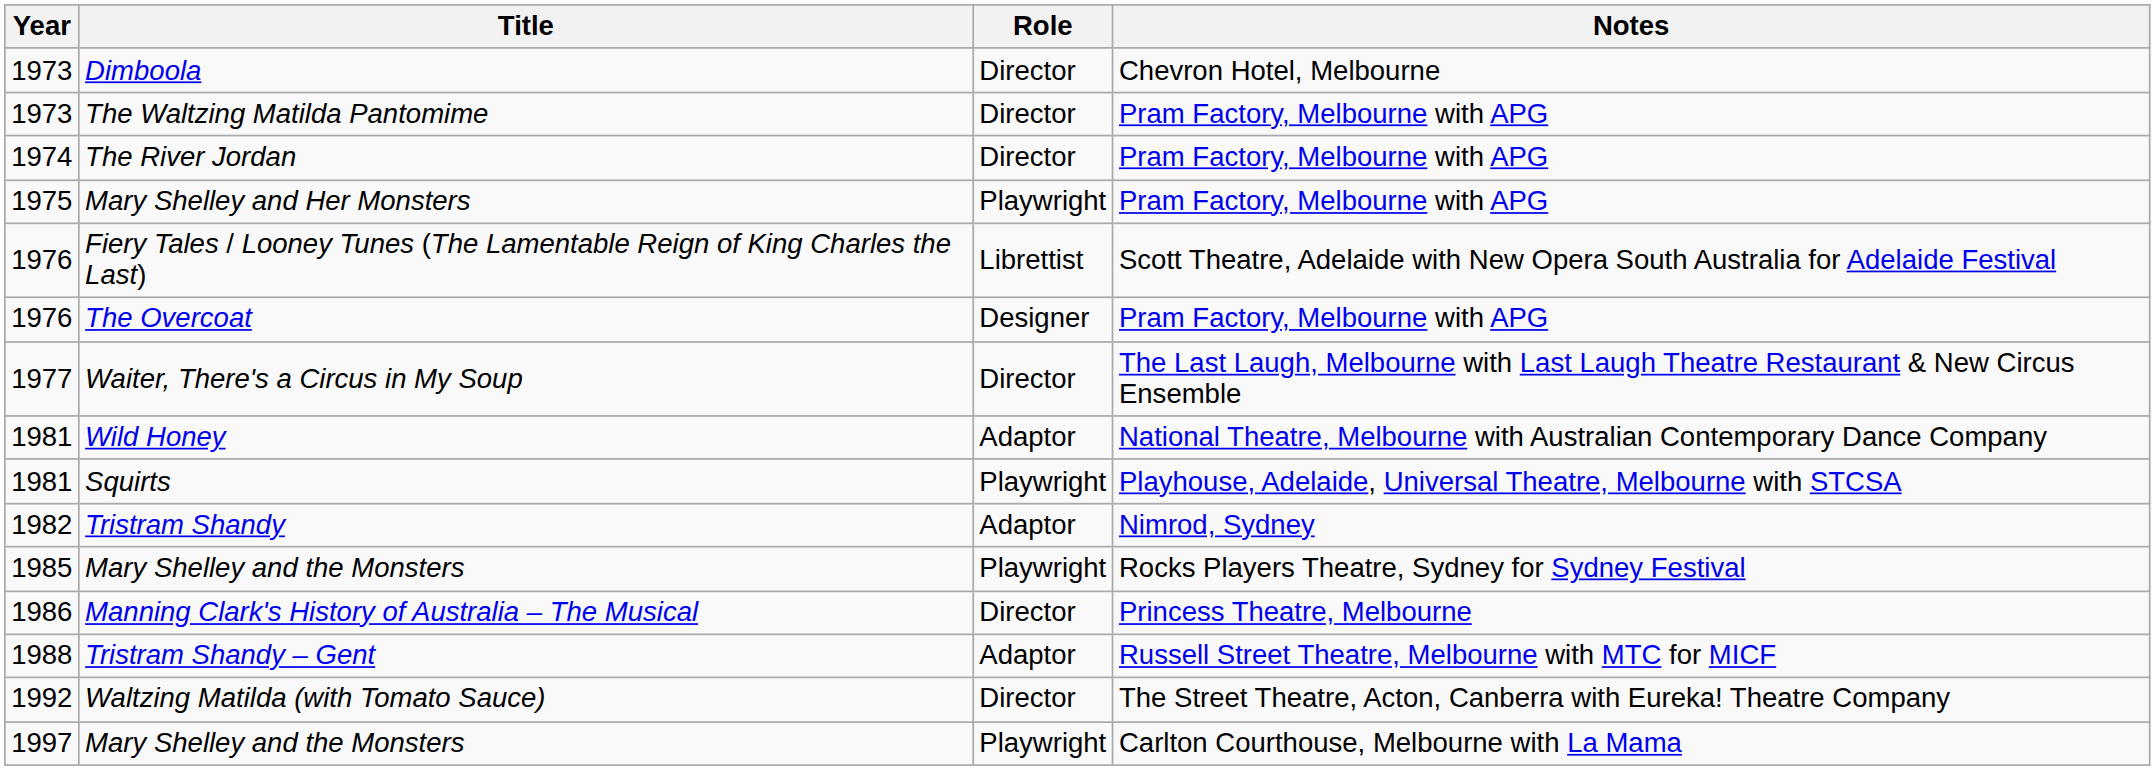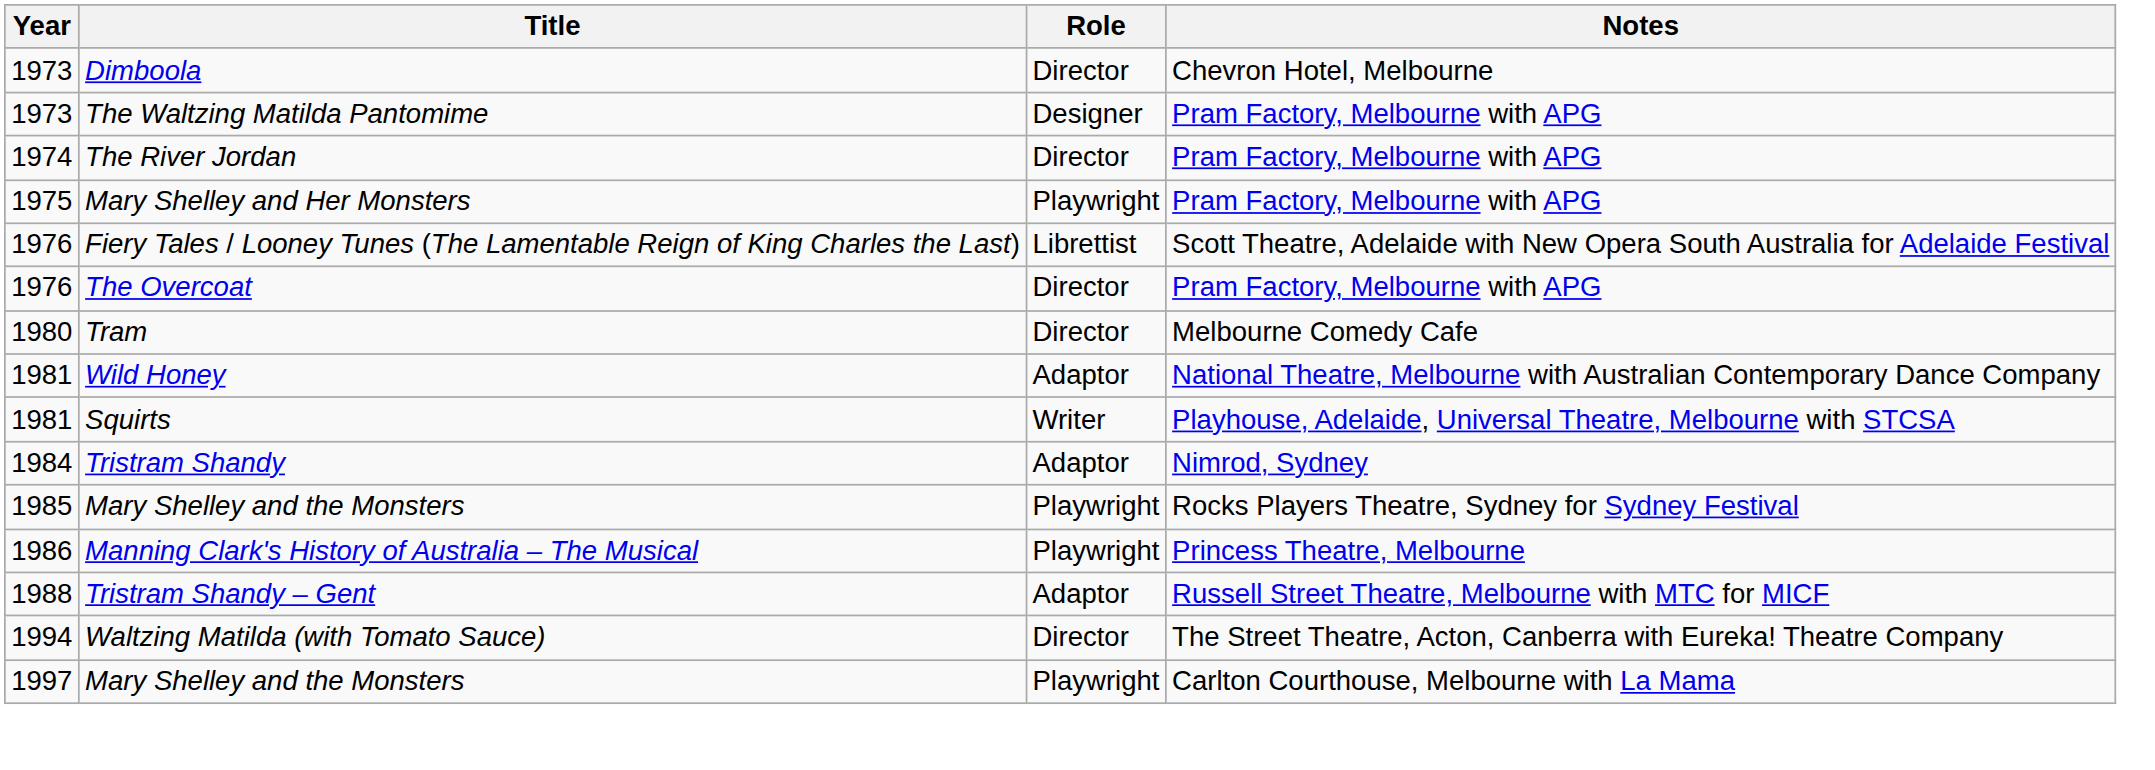 <table class=wikitable>
 <tr>
 <th>Year</th>
 <th>Title</th>
 <th>Role</th>
 <th>Notes</th>
 </tr>
 <tr>
 <td>1973</td>
 <td><em><a href='#'>Dimboola</a></em></td>
 <td>Director</td>
 <td>Chevron Hotel, Melbourne</td>
 </tr>
 <tr>
 <td>1973</td>
 <td><em>The Waltzing Matilda Pantomime</em></td>
-<td>Director</td>
+<td>Designer</td>
 <td><a href='#'>Pram Factory, Melbourne</a> with <a href='#'>APG</a></td>
 </tr>
 <tr>
 <td>1974</td>
 <td><em>The River Jordan</em></td>
 <td>Director</td>
 <td><a href='#'>Pram Factory, Melbourne</a> with <a href='#'>APG</a></td>
 </tr>
 <tr>
 <td>1975</td>
 <td><em>Mary Shelley and Her Monsters</em></td>
 <td>Playwright</td>
 <td><a href='#'>Pram Factory, Melbourne</a> with <a href='#'>APG</a></td>
 </tr>
 <tr>
 <td>1976</td>
 <td><em>Fiery Tales</em> / <em>Looney Tunes</em> (<em>The Lamentable Reign of King Charles the Last</em>)</td>
 <td>Librettist</td>
 <td>Scott Theatre, Adelaide with New Opera South Australia for <a href='#'>Adelaide Festival</a></td>
 </tr>
 <tr>
 <td>1976</td>
 <td><em><a href='#'>The Overcoat</a></em></td>
-<td>Designer</td>
+<td>Director</td>
 <td><a href='#'>Pram Factory, Melbourne</a> with <a href='#'>APG</a></td>
 </tr>
 <tr>
-<td>1977</td>
-<td><em>Waiter, There's a Circus in My Soup</em></td>
+<td>1980</td>
+<td><em>Tram</em></td>
 <td>Director</td>
-<td><a href='#'>The Last Laugh, Melbourne</a> with <a href='#'>Last Laugh Theatre Restaurant</a> & New Circus Ensemble</td>
+<td>Melbourne Comedy Cafe</td>
 </tr>
 <tr>
 <td>1981</td>
 <td><em><a href='#'>Wild Honey</a></em></td>
 <td>Adaptor</td>
 <td><a href='#'>National Theatre, Melbourne</a> with Australian Contemporary Dance Company</td>
 </tr>
 <tr>
 <td>1981</td>
 <td><em>Squirts</em></td>
-<td>Playwright</td>
+<td>Writer</td>
 <td><a href='#'>Playhouse, Adelaide</a>, <a href='#'>Universal Theatre, Melbourne</a> with <a href='#'>STCSA</a></td>
 </tr>
 <tr>
-<td>1982</td>
+<td>1984</td>
 <td><em><a href='#'>Tristram Shandy</a></em></td>
 <td>Adaptor</td>
 <td><a href='#'>Nimrod, Sydney</a></td>
 </tr>
 <tr>
 <td>1985</td>
 <td><em>Mary Shelley and the Monsters</em></td>
 <td>Playwright</td>
 <td>Rocks Players Theatre, Sydney for <a href='#'>Sydney Festival</a></td>
 </tr>
 <tr>
 <td>1986</td>
 <td><em><a href='#'>Manning Clark's History of Australia – The Musical</a></em></td>
-<td>Director</td>
+<td>Playwright</td>
 <td><a href='#'>Princess Theatre, Melbourne</a></td>
 </tr>
 <tr>
 <td>1988</td>
 <td><em><a href='#'>Tristram Shandy – Gent</a></em></td>
 <td>Adaptor</td>
 <td><a href='#'>Russell Street Theatre, Melbourne</a> with <a href='#'>MTC</a> for <a href='#'>MICF</a></td>
 </tr>
 <tr>
-<td>1992</td>
+<td>1994</td>
 <td><em>Waltzing Matilda (with Tomato Sauce)</em></td>
 <td>Director</td>
 <td>The Street Theatre, Acton, Canberra with Eureka! Theatre Company</td>
 </tr>
 <tr>
 <td>1997</td>
 <td><em>Mary Shelley and the Monsters</em></td>
 <td>Playwright</td>
 <td>Carlton Courthouse, Melbourne with <a href='#'>La Mama</a></td>
 </tr>
 </table>
